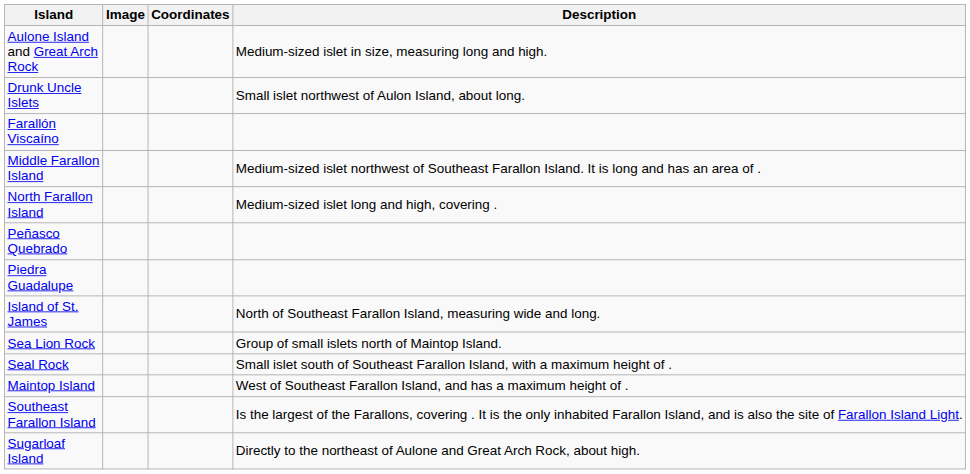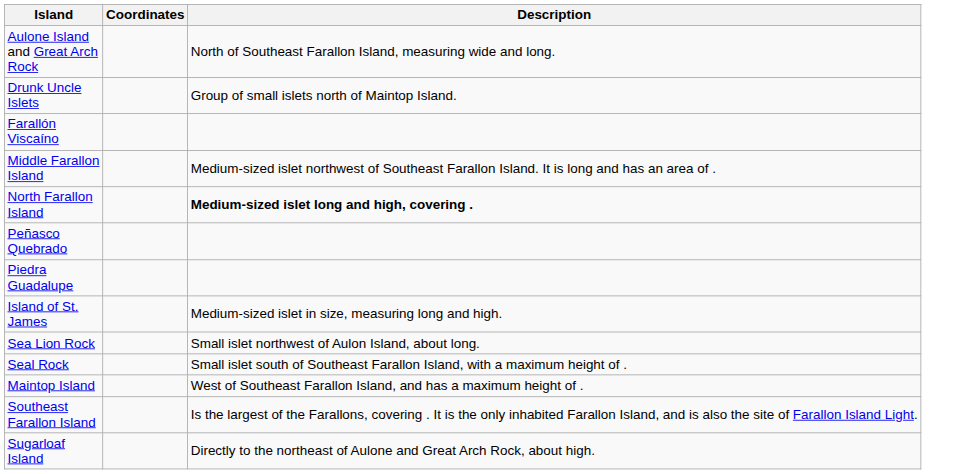 <table class="wikitable">
 <tr>
 <th width=110>Island</th>
-<th>Image</th>
 <th>Coordinates</th>
 <th>Description</th>
 </tr>
 <tr>
 <td><a href='#'>Aulone Island</a> and <a href='#'>Great Arch Rock</a></td>
 <td></td>
-<td></td>
-<td>Medium-sized islet  in size, measuring  long and  high.</td>
+<td>North of Southeast Farallon Island, measuring  wide and  long.</td>
 </tr>
 <tr>
 <td><a href='#'>Drunk Uncle Islets</a></td>
 <td></td>
-<td></td>
-<td>Small islet northwest of Aulon Island, about  long.</td>
+<td>Group of small islets north of Maintop Island.</td>
 </tr>
 <tr>
 <td><a href='#'>Farallón Viscaíno</a></td>
-<td></td>
 <td></td>
 <td></td>
 </tr>
 <tr>
 <td><a href='#'>Middle Farallon Island</a></td>
 <td></td>
-<td></td>
 <td>Medium-sized islet  northwest of Southeast Farallon Island. It is  long and has an area of .</td>
 </tr>
 <tr>
 <td><a href='#'>North Farallon Island</a></td>
 <td></td>
-<td></td>
-<td>Medium-sized islet  long and  high, covering .</td>
+<td><strong>Medium-sized islet  long and  high, covering .</strong></td>
 </tr>
 <tr>
 <td><a href='#'>Peñasco Quebrado</a></td>
-<td></td>
 <td></td>
 <td></td>
 </tr>
 <tr>
 <td><a href='#'>Piedra Guadalupe</a></td>
 <td></td>
 <td></td>
-<td></td>
 </tr>
 <tr>
 <td><a href='#'>Island of St. James</a></td>
 <td></td>
-<td></td>
-<td>North of Southeast Farallon Island, measuring  wide and  long.</td>
+<td>Medium-sized islet  in size, measuring  long and  high.</td>
 </tr>
 <tr>
 <td><a href='#'>Sea Lion Rock</a></td>
 <td></td>
-<td></td>
-<td>Group of small islets north of Maintop Island.</td>
+<td>Small islet northwest of Aulon Island, about  long.</td>
 </tr>
 <tr>
 <td><a href='#'>Seal Rock</a></td>
-<td></td>
 <td></td>
 <td>Small islet south of Southeast Farallon Island, with a maximum height of .</td>
 </tr>
 <tr>
 <td><a href='#'>Maintop Island</a></td>
 <td></td>
-<td></td>
 <td>West of Southeast Farallon Island, and has a maximum height of .</td>
 </tr>
 <tr>
 <td><a href='#'>Southeast Farallon Island</a></td>
-<td></td>
 <td></td>
 <td>Is the largest of the Farallons, covering . It is the only inhabited Farallon Island, and is also the site of <a href='#'>Farallon Island Light</a>.</td>
 </tr>
 <tr>
 <td><a href='#'>Sugarloaf Island</a></td>
 <td></td>
-<td></td>
 <td>Directly to the northeast of Aulone and Great Arch Rock, about  high.</td>
 </tr>
 </table>
